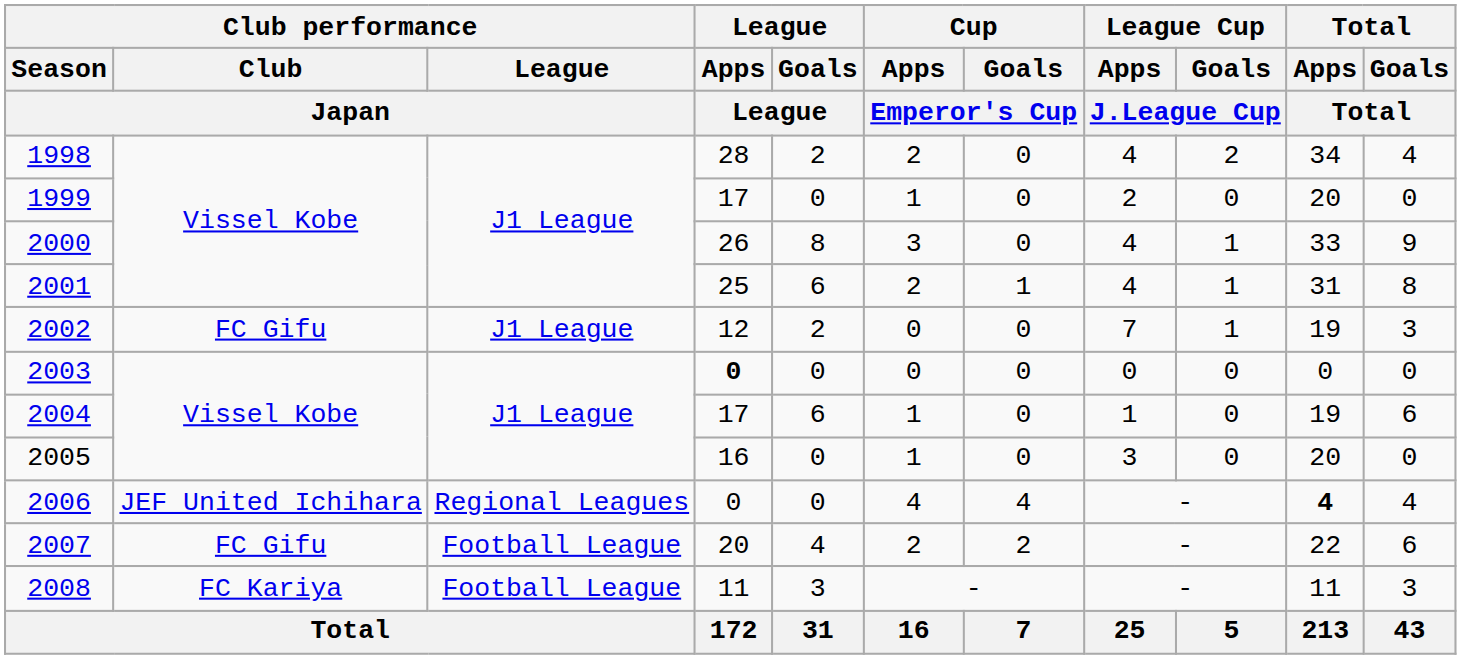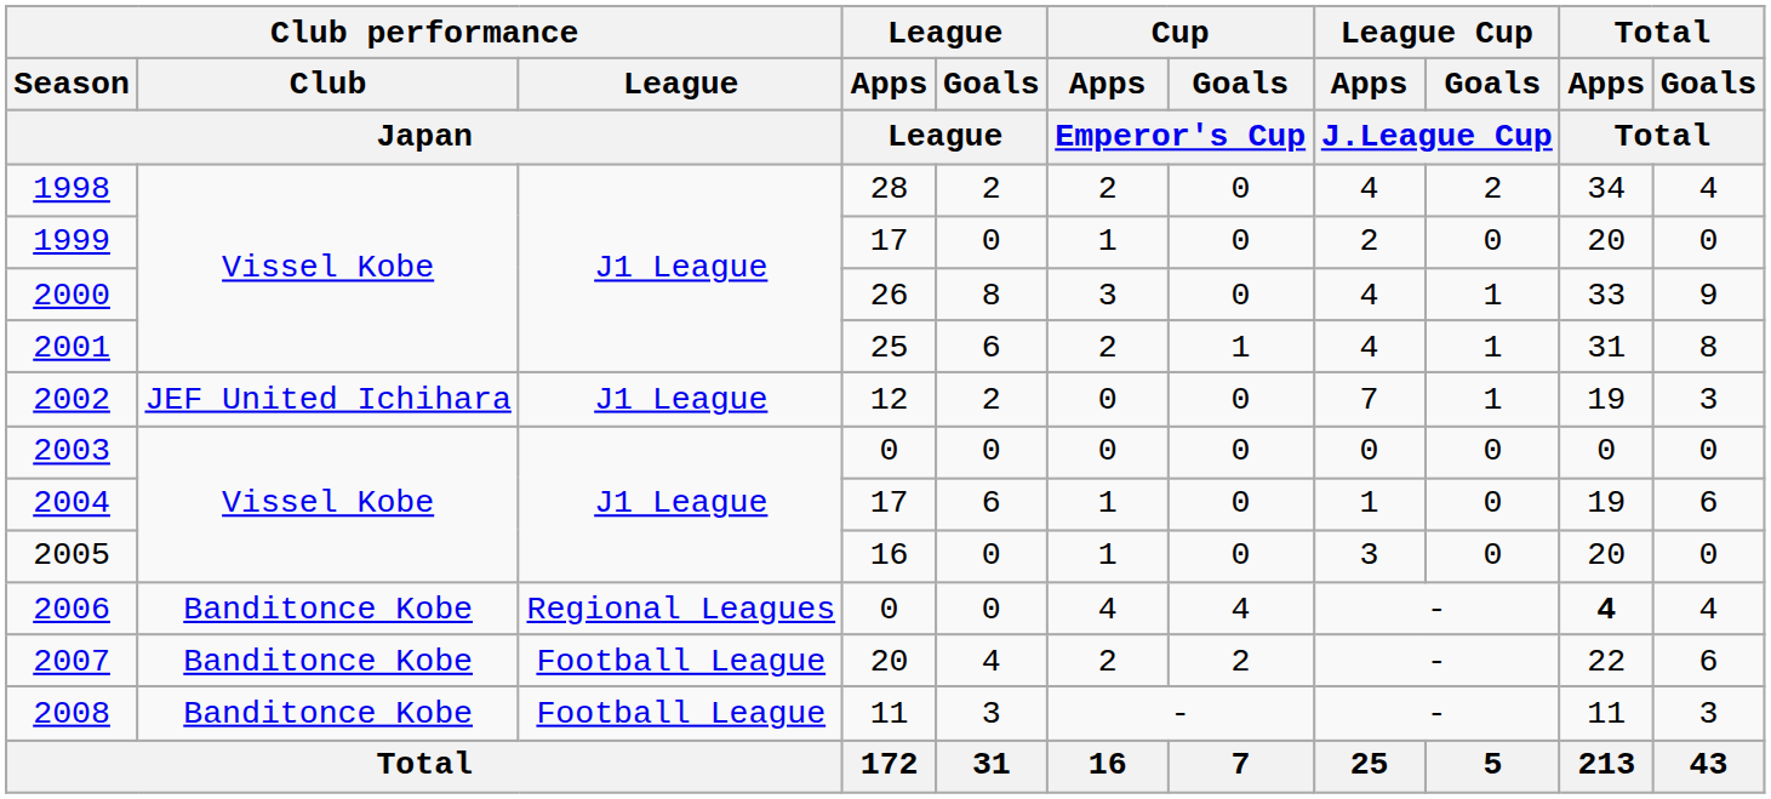 <table class="wikitable" style="text-align:center;">
 <tr>
 <th colspan=3>Club performance</th>
 <th colspan=2>League</th>
 <th colspan=2>Cup</th>
 <th colspan=2>League Cup</th>
 <th colspan=2>Total</th>
 </tr>
 <tr>
 <th>Season</th>
 <th>Club</th>
 <th>League</th>
 <th>Apps</th>
 <th>Goals</th>
 <th>Apps</th>
 <th>Goals</th>
 <th>Apps</th>
 <th>Goals</th>
 <th>Apps</th>
 <th>Goals</th>
 </tr>
 <tr>
 <th colspan=3>Japan</th>
 <th colspan=2>League</th>
 <th colspan=2><a href='#'>Emperor's Cup</a></th>
 <th colspan=2><a href='#'>J.League Cup</a></th>
 <th colspan=2>Total</th>
 </tr>
 <tr>
 <td><a href='#'>1998</a></td>
 <td rowspan="4"><a href='#'>Vissel Kobe</a></td>
 <td rowspan="4"><a href='#'>J1 League</a></td>
 <td>28</td>
 <td>2</td>
 <td>2</td>
 <td>0</td>
 <td>4</td>
 <td>2</td>
 <td>34</td>
 <td>4</td>
 </tr>
 <tr>
 <td><a href='#'>1999</a></td>
 <td>17</td>
 <td>0</td>
 <td>1</td>
 <td>0</td>
 <td>2</td>
 <td>0</td>
 <td>20</td>
 <td>0</td>
 </tr>
 <tr>
 <td><a href='#'>2000</a></td>
 <td>26</td>
 <td>8</td>
 <td>3</td>
 <td>0</td>
 <td>4</td>
 <td>1</td>
 <td>33</td>
 <td>9</td>
 </tr>
 <tr>
 <td><a href='#'>2001</a></td>
 <td>25</td>
 <td>6</td>
 <td>2</td>
 <td>1</td>
 <td>4</td>
 <td>1</td>
 <td>31</td>
 <td>8</td>
 </tr>
 <tr>
 <td><a href='#'>2002</a></td>
-<td><a href='#'>FC Gifu</a></td>
+<td><a href='#'>JEF United Ichihara</a></td>
 <td><a href='#'>J1 League</a></td>
 <td>12</td>
 <td>2</td>
 <td>0</td>
 <td>0</td>
 <td>7</td>
 <td>1</td>
 <td>19</td>
 <td>3</td>
 </tr>
 <tr>
 <td><a href='#'>2003</a></td>
 <td rowspan="3"><a href='#'>Vissel Kobe</a></td>
 <td rowspan="3"><a href='#'>J1 League</a></td>
-<td><strong>0</strong></td>
+<td>0</td>
 <td>0</td>
 <td>0</td>
 <td>0</td>
 <td>0</td>
 <td>0</td>
 <td>0</td>
 <td>0</td>
 </tr>
 <tr>
 <td><a href='#'>2004</a></td>
 <td>17</td>
 <td>6</td>
 <td>1</td>
 <td>0</td>
 <td>1</td>
 <td>0</td>
 <td>19</td>
 <td>6</td>
 </tr>
 <tr>
 <td>2005</td>
 <td>16</td>
 <td>0</td>
 <td>1</td>
 <td>0</td>
 <td>3</td>
 <td>0</td>
 <td>20</td>
 <td>0</td>
 </tr>
 <tr>
 <td><a href='#'>2006</a></td>
-<td><a href='#'>JEF United Ichihara</a></td>
+<td><a href='#'>Banditonce Kobe</a></td>
 <td><a href='#'>Regional Leagues</a></td>
 <td>0</td>
 <td>0</td>
 <td>4</td>
 <td>4</td>
 <td colspan="2">-</td>
 <td><strong>4</strong></td>
 <td>4</td>
 </tr>
 <tr>
 <td><a href='#'>2007</a></td>
-<td><a href='#'>FC Gifu</a></td>
+<td><a href='#'>Banditonce Kobe</a></td>
 <td><a href='#'>Football League</a></td>
 <td>20</td>
 <td>4</td>
 <td>2</td>
 <td>2</td>
 <td colspan="2">-</td>
 <td>22</td>
 <td>6</td>
 </tr>
 <tr>
 <td><a href='#'>2008</a></td>
-<td><a href='#'>FC Kariya</a></td>
+<td><a href='#'>Banditonce Kobe</a></td>
 <td><a href='#'>Football League</a></td>
 <td>11</td>
 <td>3</td>
 <td colspan="2">-</td>
 <td colspan="2">-</td>
 <td>11</td>
 <td>3</td>
 </tr>
 <tr>
 <th colspan=3>Total</th>
 <th>172</th>
 <th>31</th>
 <th>16</th>
 <th>7</th>
 <th>25</th>
 <th>5</th>
 <th>213</th>
 <th>43</th>
 </tr>
 </table>
